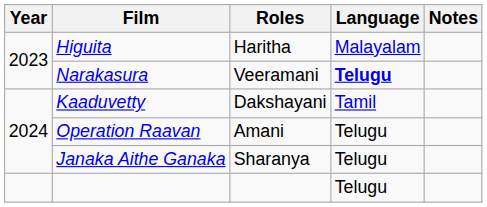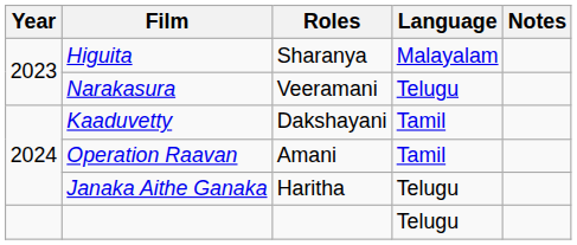 <table class="wikitable">
 <tr>
 <th>Year</th>
 <th>Film</th>
 <th>Roles</th>
 <th>Language</th>
 <th>Notes</th>
 </tr>
 <tr>
 <td rowspan="2">2023</td>
 <td><em><a href='#'>Higuita</a></em></td>
-<td>Haritha</td>
+<td>Sharanya</td>
 <td><a href='#'>Malayalam</a></td>
 <td></td>
 </tr>
 <tr>
 <td><em><a href='#'>Narakasura</a></em></td>
 <td>Veeramani</td>
-<td><strong><a href='#'>Telugu</a></strong></td>
+<td><a href='#'>Telugu</a></td>
 <td></td>
 </tr>
 <tr>
 <td rowspan="3">2024</td>
 <td><em><a href='#'>Kaaduvetty</a></em></td>
 <td>Dakshayani</td>
 <td><a href='#'>Tamil</a></td>
 <td></td>
 </tr>
 <tr>
 <td><em><a href='#'>Operation Raavan</a></em></td>
 <td>Amani</td>
-<td>Telugu</td>
+<td><a href='#'>Tamil</a></td>
 <td></td>
 </tr>
 <tr>
 <td><em><a href='#'>Janaka Aithe Ganaka</a></em></td>
-<td>Sharanya</td>
+<td>Haritha</td>
 <td>Telugu</td>
 <td></td>
 </tr>
 <tr>
 <td></td>
 <td></td>
 <td></td>
 <td>Telugu</td>
 <td></td>
 </tr>
 </table>
